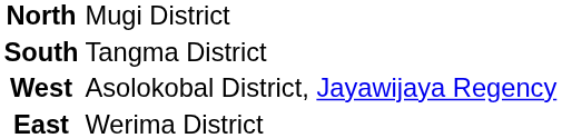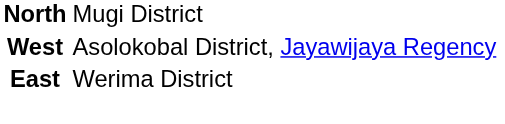 <table>
 <tr>
 <th>North</th>
 <td>Mugi District</td>
-</tr>
-<tr>
-<th>South</th>
-<td>Tangma District</td>
 </tr>
 <tr>
 <th>West</th>
 <td>Asolokobal District, <a href='#'>Jayawijaya Regency</a></td>
 </tr>
 <tr>
 <th>East</th>
 <td>Werima District</td>
 </tr>
 </table>
